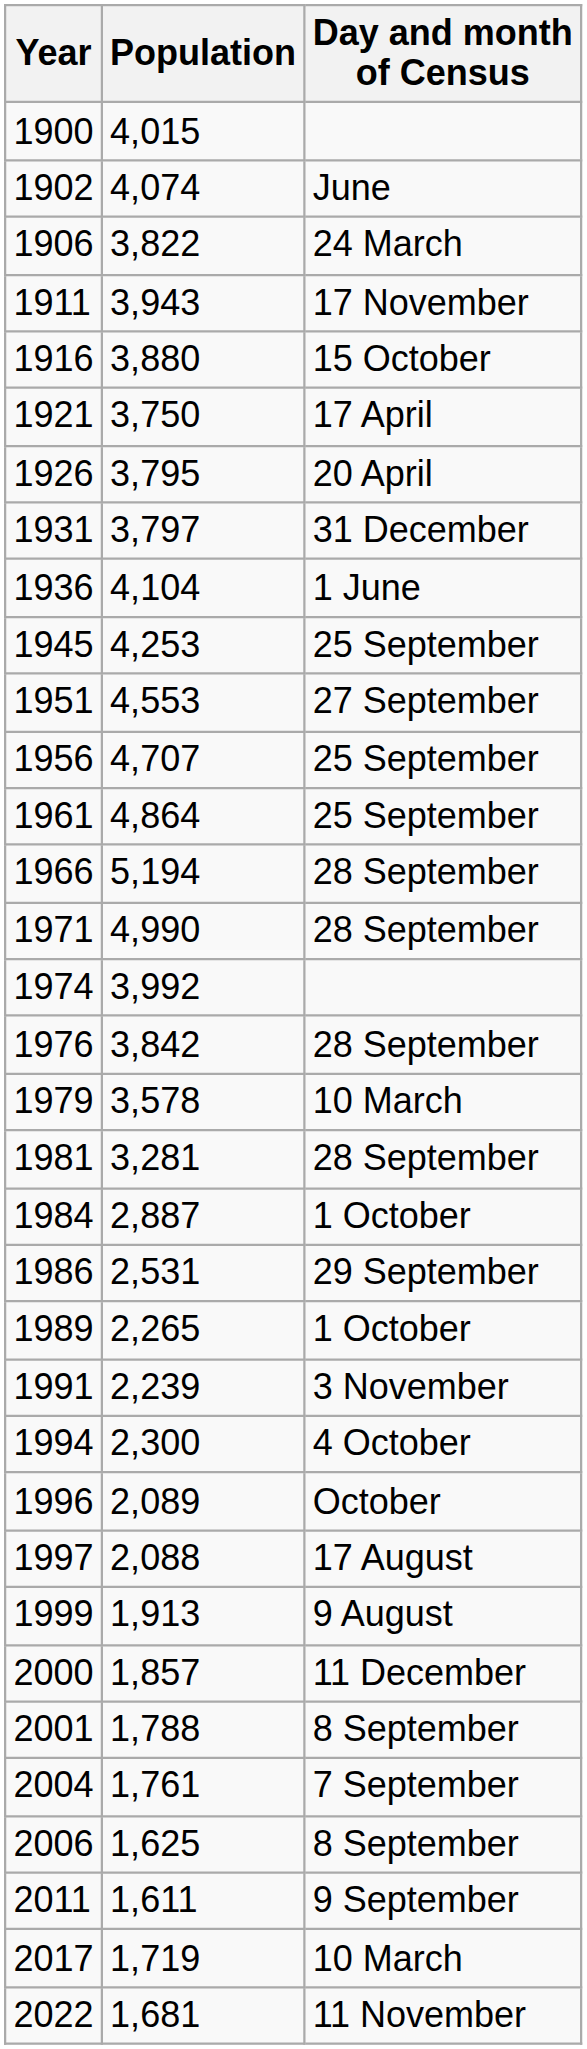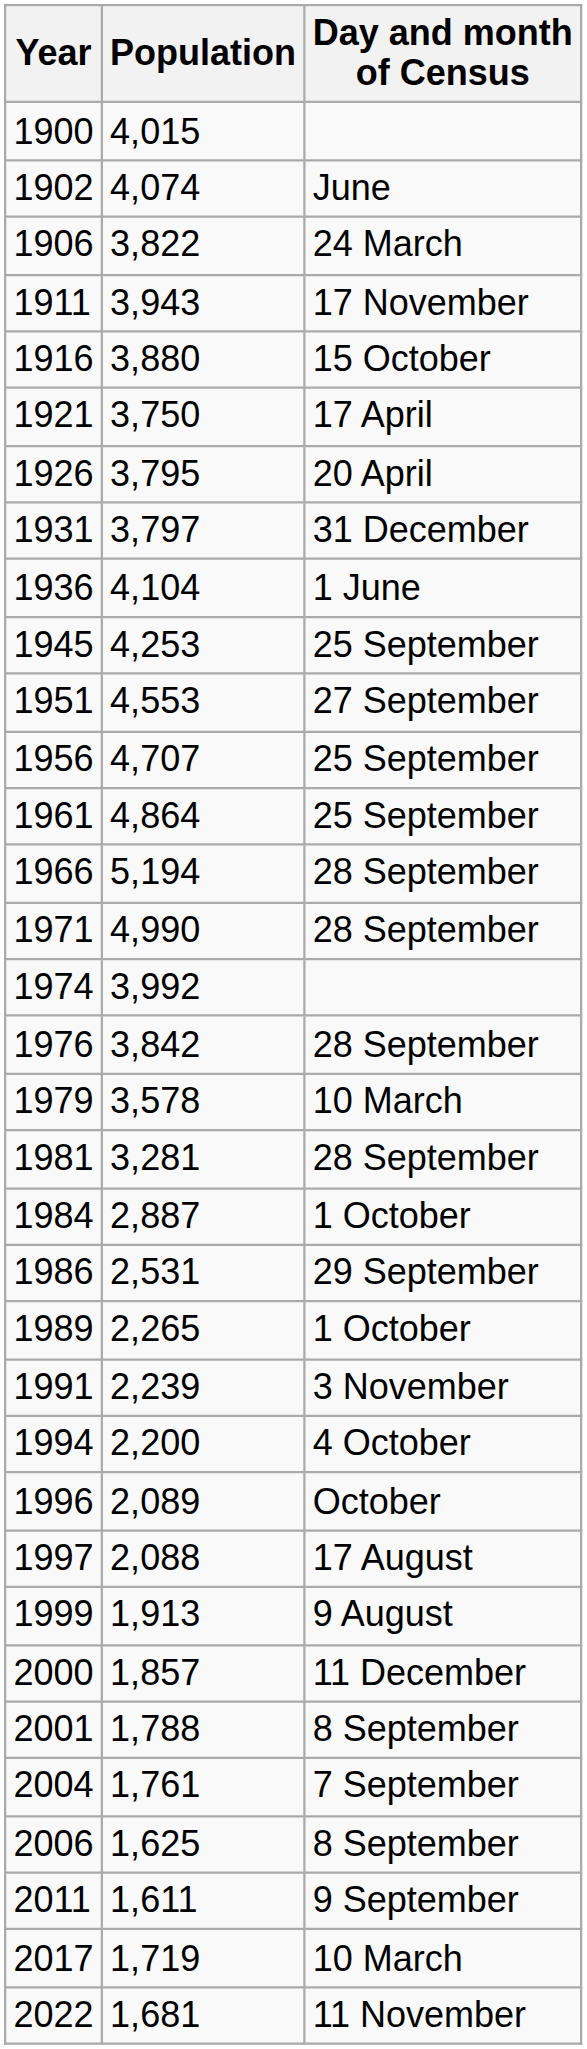 <table class="wikitable">
 <tr>
 <th>Year</th>
 <th>Population</th>
 <th>Day and month<br>of Census</th>
 </tr>
 <tr>
 <td>1900</td>
 <td>4,015</td>
 </tr>
 <tr>
 <td>1902</td>
 <td>4,074</td>
 <td>June</td>
 </tr>
 <tr>
 <td>1906</td>
 <td>3,822</td>
 <td>24 March</td>
 </tr>
 <tr>
 <td>1911</td>
 <td>3,943</td>
 <td>17 November</td>
 </tr>
 <tr>
 <td>1916</td>
 <td>3,880</td>
 <td>15 October</td>
 </tr>
 <tr>
 <td>1921</td>
 <td>3,750</td>
 <td>17 April</td>
 </tr>
 <tr>
 <td>1926</td>
 <td>3,795</td>
 <td>20 April</td>
 </tr>
 <tr>
 <td>1931</td>
 <td>3,797</td>
 <td>31 December</td>
 </tr>
 <tr>
 <td>1936</td>
 <td>4,104</td>
 <td>1 June</td>
 </tr>
 <tr>
 <td>1945</td>
 <td>4,253</td>
 <td>25 September</td>
 </tr>
 <tr>
 <td>1951</td>
 <td>4,553</td>
 <td>27 September</td>
 </tr>
 <tr>
 <td>1956</td>
 <td>4,707</td>
 <td>25 September</td>
 </tr>
 <tr>
 <td>1961</td>
 <td>4,864</td>
 <td>25 September</td>
 </tr>
 <tr>
 <td>1966</td>
 <td>5,194</td>
 <td>28 September</td>
 </tr>
 <tr>
 <td>1971</td>
 <td>4,990</td>
 <td>28 September</td>
 </tr>
 <tr>
 <td>1974</td>
 <td>3,992</td>
 </tr>
 <tr>
 <td>1976</td>
 <td>3,842</td>
 <td>28 September</td>
 </tr>
 <tr>
 <td>1979</td>
 <td>3,578</td>
 <td>10 March</td>
 </tr>
 <tr>
 <td>1981</td>
 <td>3,281</td>
 <td>28 September</td>
 </tr>
 <tr>
 <td>1984</td>
 <td>2,887</td>
 <td>1 October</td>
 </tr>
 <tr>
 <td>1986</td>
 <td>2,531</td>
 <td>29 September</td>
 </tr>
 <tr>
 <td>1989</td>
 <td>2,265</td>
 <td>1 October</td>
 </tr>
 <tr>
 <td>1991</td>
 <td>2,239</td>
 <td>3 November</td>
 </tr>
 <tr>
 <td>1994</td>
-<td>2,300</td>
+<td>2,200</td>
 <td>4 October</td>
 </tr>
 <tr>
 <td>1996</td>
 <td>2,089</td>
 <td>October</td>
 </tr>
 <tr>
 <td>1997</td>
 <td>2,088</td>
 <td>17 August</td>
 </tr>
 <tr>
 <td>1999</td>
 <td>1,913</td>
 <td>9 August</td>
 </tr>
 <tr>
 <td>2000</td>
 <td>1,857</td>
 <td>11 December</td>
 </tr>
 <tr>
 <td>2001</td>
 <td>1,788</td>
 <td>8 September</td>
 </tr>
 <tr>
 <td>2004</td>
 <td>1,761</td>
 <td>7 September</td>
 </tr>
 <tr>
 <td>2006</td>
 <td>1,625</td>
 <td>8 September</td>
 </tr>
 <tr>
 <td>2011</td>
 <td>1,611</td>
 <td>9 September</td>
 </tr>
 <tr>
 <td>2017</td>
 <td>1,719</td>
 <td>10 March</td>
 </tr>
 <tr>
 <td>2022</td>
 <td>1,681</td>
 <td>11 November</td>
 </tr>
 </table>
